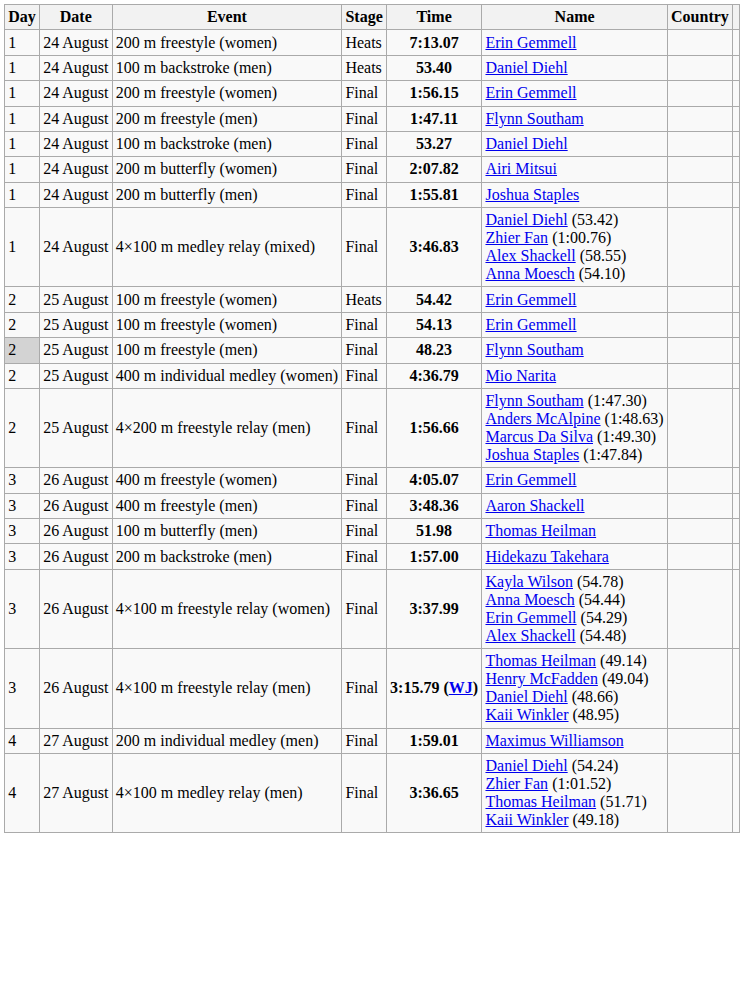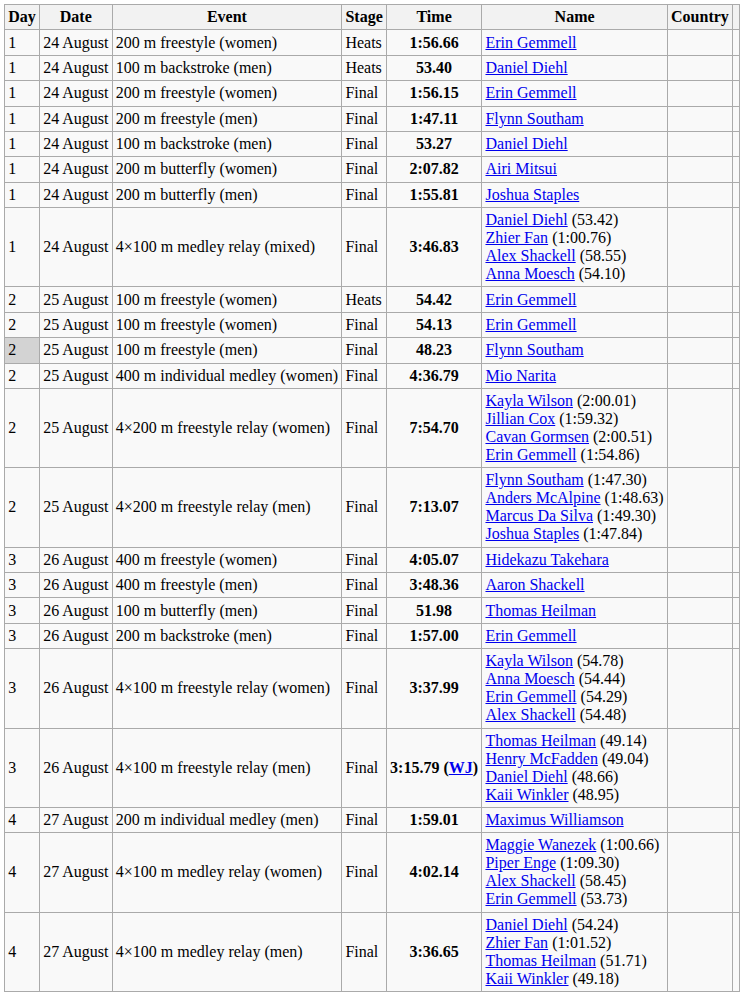 <table class="wikitable sortable">
 <tr>
 <th>Day</th>
 <th>Date</th>
 <th>Event</th>
 <th>Stage</th>
 <th>Time</th>
 <th>Name</th>
 <th>Country</th>
 <th></th>
 </tr>
 <tr>
 <td>1</td>
 <td>24 August</td>
 <td>200 m freestyle (women)</td>
 <td>Heats</td>
-<td style="text-align:center;"><strong>7:13.07</strong></td>
+<td style="text-align:center;"><strong>1:56.66</strong></td>
 <td><a href='#'>Erin Gemmell</a></td>
 <td></td>
 <td style="text-align:center;"></td>
 </tr>
 <tr>
 <td>1</td>
 <td>24 August</td>
 <td>100 m backstroke (men)</td>
 <td>Heats</td>
 <td style="text-align:center;"><strong>53.40</strong></td>
 <td><a href='#'>Daniel Diehl</a></td>
 <td></td>
 <td style="text-align:center;"></td>
 </tr>
 <tr>
 <td>1</td>
 <td>24 August</td>
 <td>200 m freestyle (women)</td>
 <td>Final</td>
 <td style="text-align:center;"><strong>1:56.15</strong></td>
 <td><a href='#'>Erin Gemmell</a></td>
 <td></td>
 <td style="text-align:center;"></td>
 </tr>
 <tr>
 <td>1</td>
 <td>24 August</td>
 <td>200 m freestyle (men)</td>
 <td>Final</td>
 <td style="text-align:center;"><strong>1:47.11</strong></td>
 <td><a href='#'>Flynn Southam</a></td>
 <td></td>
 <td style="text-align:center;"></td>
 </tr>
 <tr>
 <td>1</td>
 <td>24 August</td>
 <td>100 m backstroke (men)</td>
 <td>Final</td>
 <td style="text-align:center;"><strong>53.27</strong></td>
 <td><a href='#'>Daniel Diehl</a></td>
 <td></td>
 <td style="text-align:center;"></td>
 </tr>
 <tr>
 <td>1</td>
 <td>24 August</td>
 <td>200 m butterfly (women)</td>
 <td>Final</td>
 <td style="text-align:center;"><strong>2:07.82</strong></td>
 <td><a href='#'>Airi Mitsui</a></td>
 <td></td>
 <td style="text-align:center;"></td>
 </tr>
 <tr>
 <td>1</td>
 <td>24 August</td>
 <td>200 m butterfly (men)</td>
 <td>Final</td>
 <td style="text-align:center;"><strong>1:55.81</strong></td>
 <td><a href='#'>Joshua Staples</a></td>
 <td></td>
 <td style="text-align:center;"></td>
 </tr>
 <tr>
 <td>1</td>
 <td>24 August</td>
 <td>4×100 m medley relay (mixed)</td>
 <td>Final</td>
 <td style="text-align:center;"><strong>3:46.83</strong></td>
 <td><a href='#'>Daniel Diehl</a> (53.42)<br><a href='#'>Zhier Fan</a> (1:00.76)<br><a href='#'>Alex Shackell</a> (58.55)<br><a href='#'>Anna Moesch</a> (54.10)</td>
 <td></td>
 <td style="text-align:center;"></td>
 </tr>
 <tr>
 <td>2</td>
 <td>25 August</td>
 <td>100 m freestyle (women)</td>
 <td>Heats</td>
 <td style="text-align:center;"><strong>54.42</strong></td>
 <td><a href='#'>Erin Gemmell</a></td>
 <td></td>
 <td style="text-align:center;"></td>
 </tr>
 <tr>
 <td>2</td>
 <td>25 August</td>
 <td>100 m freestyle (women)</td>
 <td>Final</td>
 <td style="text-align:center;"><strong>54.13</strong></td>
 <td><a href='#'>Erin Gemmell</a></td>
 <td></td>
 <td style="text-align:center;"></td>
 </tr>
 <tr>
 <td style="background: lightgrey;">2</td>
 <td>25 August</td>
 <td>100 m freestyle (men)</td>
 <td>Final</td>
 <td style="text-align:center;"><strong>48.23</strong></td>
 <td><a href='#'>Flynn Southam</a></td>
 <td></td>
 <td style="text-align:center;"></td>
 </tr>
 <tr>
 <td>2</td>
 <td>25 August</td>
 <td>400 m individual medley (women)</td>
 <td>Final</td>
 <td style="text-align:center;"><strong>4:36.79</strong></td>
 <td><a href='#'>Mio Narita</a></td>
 <td></td>
 <td style="text-align:center;"></td>
 </tr>
 <tr>
 <td>2</td>
 <td>25 August</td>
+<td>4×200 m freestyle relay (women)</td>
+<td>Final</td>
+<td style="text-align:center;"><strong>7:54.70</strong></td>
+<td><a href='#'>Kayla Wilson</a> (2:00.01)<br><a href='#'>Jillian Cox</a> (1:59.32)<br><a href='#'>Cavan Gormsen</a> (2:00.51)<br><a href='#'>Erin Gemmell</a> (1:54.86)</td>
+<td></td>
+<td style="text-align:center;"></td>
+</tr>
+<tr>
+<td>2</td>
+<td>25 August</td>
 <td>4×200 m freestyle relay (men)</td>
 <td>Final</td>
-<td style="text-align:center;"><strong>1:56.66</strong></td>
+<td style="text-align:center;"><strong>7:13.07</strong></td>
 <td><a href='#'>Flynn Southam</a> (1:47.30)<br><a href='#'>Anders McAlpine</a> (1:48.63)<br><a href='#'>Marcus Da Silva</a> (1:49.30)<br><a href='#'>Joshua Staples</a> (1:47.84)</td>
 <td></td>
 <td style="text-align:center;"></td>
 </tr>
 <tr>
 <td>3</td>
 <td>26 August</td>
 <td>400 m freestyle (women)</td>
 <td>Final</td>
 <td style="text-align:center;"><strong>4:05.07</strong></td>
-<td><a href='#'>Erin Gemmell</a></td>
+<td><a href='#'>Hidekazu Takehara</a></td>
 <td></td>
 <td style="text-align:center;"></td>
 </tr>
 <tr>
 <td>3</td>
 <td>26 August</td>
 <td>400 m freestyle (men)</td>
 <td>Final</td>
 <td style="text-align:center;"><strong>3:48.36</strong></td>
 <td><a href='#'>Aaron Shackell</a></td>
 <td></td>
 <td style="text-align:center;"></td>
 </tr>
 <tr>
 <td>3</td>
 <td>26 August</td>
 <td>100 m butterfly (men)</td>
 <td>Final</td>
 <td style="text-align:center;"><strong>51.98</strong></td>
 <td><a href='#'>Thomas Heilman</a></td>
 <td></td>
 <td style="text-align:center;"></td>
 </tr>
 <tr>
 <td>3</td>
 <td>26 August</td>
 <td>200 m backstroke (men)</td>
 <td>Final</td>
 <td style="text-align:center;"><strong>1:57.00</strong></td>
-<td><a href='#'>Hidekazu Takehara</a></td>
+<td><a href='#'>Erin Gemmell</a></td>
 <td></td>
 <td style="text-align:center;"></td>
 </tr>
 <tr>
 <td>3</td>
 <td>26 August</td>
 <td>4×100 m freestyle relay (women)</td>
 <td>Final</td>
 <td style="text-align:center;"><strong>3:37.99</strong></td>
 <td><a href='#'>Kayla Wilson</a> (54.78)<br><a href='#'>Anna Moesch</a> (54.44)<br><a href='#'>Erin Gemmell</a> (54.29)<br><a href='#'>Alex Shackell</a> (54.48)</td>
 <td></td>
 <td style="text-align:center;"></td>
 </tr>
 <tr>
 <td>3</td>
 <td>26 August</td>
 <td>4×100 m freestyle relay (men)</td>
 <td>Final</td>
 <td style="text-align:center;"><strong>3:15.79 (<a href='#'>WJ</a>)</strong></td>
 <td><a href='#'>Thomas Heilman</a> (49.14)<br><a href='#'>Henry McFadden</a> (49.04)<br><a href='#'>Daniel Diehl</a> (48.66)<br><a href='#'>Kaii Winkler</a> (48.95)</td>
 <td></td>
 <td style="text-align:center;"></td>
 </tr>
 <tr>
 <td>4</td>
 <td>27 August</td>
 <td>200 m individual medley (men)</td>
 <td>Final</td>
 <td style="text-align:center;"><strong>1:59.01</strong></td>
 <td><a href='#'>Maximus Williamson</a></td>
 <td></td>
 <td style="text-align:center;"></td>
 </tr>
 <tr>
 <td>4</td>
 <td>27 August</td>
+<td>4×100 m medley relay (women)</td>
+<td>Final</td>
+<td style="text-align:center;"><strong>4:02.14</strong></td>
+<td><a href='#'>Maggie Wanezek</a> (1:00.66)<br><a href='#'>Piper Enge</a> (1:09.30)<br><a href='#'>Alex Shackell</a> (58.45)<br><a href='#'>Erin Gemmell</a> (53.73)</td>
+<td></td>
+<td style="text-align:center;"></td>
+</tr>
+<tr>
+<td>4</td>
+<td>27 August</td>
 <td>4×100 m medley relay (men)</td>
 <td>Final</td>
 <td style="text-align:center;"><strong>3:36.65</strong></td>
 <td><a href='#'>Daniel Diehl</a> (54.24)<br><a href='#'>Zhier Fan</a> (1:01.52)<br><a href='#'>Thomas Heilman</a> (51.71)<br><a href='#'>Kaii Winkler</a> (49.18)</td>
 <td></td>
 <td style="text-align:center;"></td>
 </tr>
 </table>
